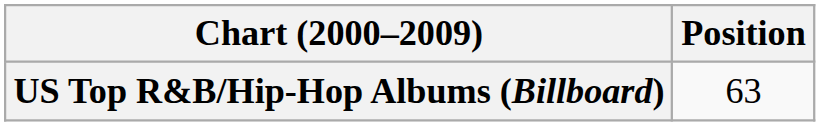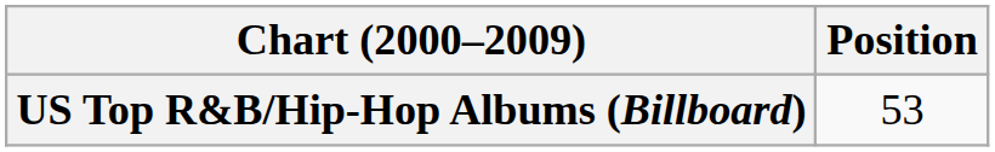 <table class="wikitable plainrowheaders" style="text-align:center">
 <tr>
 <th scope="col">Chart (2000–2009)</th>
 <th scope="col">Position</th>
 </tr>
 <tr>
 <th scope="row">US Top R&B/Hip-Hop Albums (<em>Billboard</em>)</th>
-<td>63</td>
+<td>53</td>
 </tr>
 </table>
